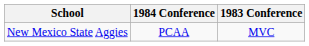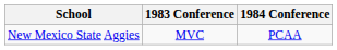 <table class="wikitable sortable">
 <tr>
 <th>School</th>
+<th>1983 Conference</th>
 <th>1984 Conference</th>
-<th>1983 Conference</th>
 </tr>
 <tr style="text-align:center;">
 <td><a href='#'>New Mexico State</a> <a href='#'>Aggies</a></td>
+<td><a href='#'>MVC</a></td>
 <td><a href='#'>PCAA</a></td>
-<td><a href='#'>MVC</a></td>
 </tr>
 </table>
